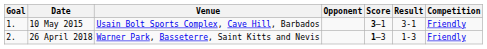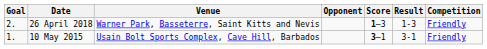 <table class="wikitable plainrowheaders sortable">
 <tr>
 <th>Goal</th>
 <th>Date</th>
 <th>Venue</th>
 <th>Opponent</th>
 <th>Score</th>
 <th>Result</th>
 <th>Competition</th>
 </tr>
 <tr>
+<td>2.</td>
+<td>26 April 2018</td>
+<td><a href='#'>Warner Park</a>, <a href='#'>Basseterre</a>, Saint Kitts and Nevis</td>
+<td></td>
+<td align=center><strong>1</strong>–3</td>
+<td align=center>1-3</td>
+<td><a href='#'>Friendly</a></td>
+</tr>
+<tr>
 <td>1.</td>
 <td>10 May 2015</td>
 <td><a href='#'>Usain Bolt Sports Complex</a>, <a href='#'>Cave Hill</a>, Barbados</td>
 <td></td>
 <td align=center><strong>3</strong>–1</td>
 <td align=center>3-1</td>
 <td><a href='#'>Friendly</a></td>
 </tr>
-<tr>
-<td>2.</td>
-<td>26 April 2018</td>
-<td><a href='#'>Warner Park</a>, <a href='#'>Basseterre</a>, Saint Kitts and Nevis</td>
-<td></td>
-<td align=center><strong>1</strong>–3</td>
-<td align=center>1-3</td>
-<td><a href='#'>Friendly</a></td>
-</tr>
 </table>
